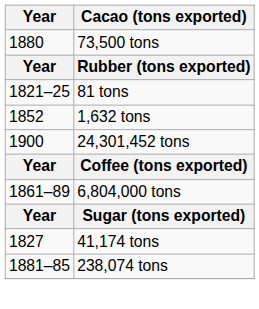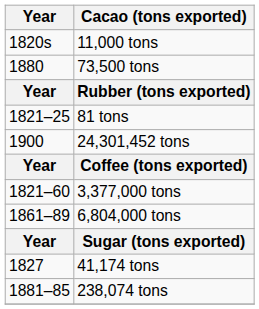 <table class="wikitable" align=right style="margin-left:10px;">
 <tr>
 <th>Year</th>
 <th>Cacao (tons exported)</th>
+</tr>
+<tr>
+<td>1820s</td>
+<td>11,000 tons</td>
 </tr>
 <tr>
 <td>1880</td>
 <td>73,500 tons</td>
 </tr>
 <tr>
 <th>Year</th>
 <th>Rubber (tons exported)</th>
 </tr>
 <tr>
 <td>1821–25</td>
 <td>81 tons</td>
 </tr>
 <tr>
-<td>1852</td>
-<td>1,632 tons</td>
-</tr>
-<tr>
 <td>1900</td>
 <td>24,301,452 tons</td>
 </tr>
 <tr>
 <th>Year</th>
 <th>Coffee (tons exported)</th>
+</tr>
+<tr>
+<td>1821–60</td>
+<td>3,377,000 tons</td>
 </tr>
 <tr>
 <td>1861–89</td>
 <td>6,804,000 tons</td>
 </tr>
 <tr>
 <th>Year</th>
 <th>Sugar (tons exported)</th>
 </tr>
 <tr>
 <td>1827</td>
 <td>41,174 tons</td>
 </tr>
 <tr>
 <td>1881–85</td>
 <td>238,074 tons</td>
 </tr>
 <tr>
 </tr>
 </table>
